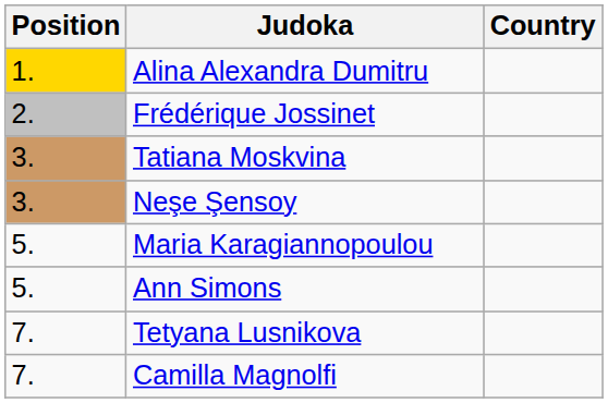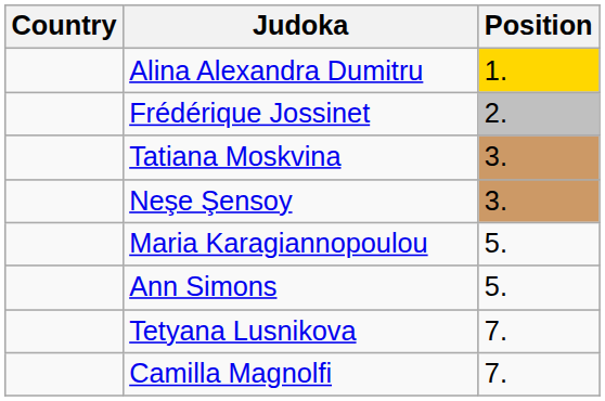 <table class=wikitable>
 <tr>
+<th width=10>Country</th>
+<th width=200>Judoka</th>
 <th width=10>Position</th>
-<th width=200>Judoka</th>
-<th width=10>Country</th>
 </tr>
 <tr>
+<td></td>
+<td><a href='#'>Alina Alexandra Dumitru</a></td>
 <td bgcolor=gold>1.</td>
-<td><a href='#'>Alina Alexandra Dumitru</a></td>
-<td></td>
 </tr>
 <tr>
+<td></td>
+<td><a href='#'>Frédérique Jossinet</a></td>
 <td bgcolor="silver">2.</td>
-<td><a href='#'>Frédérique Jossinet</a></td>
-<td></td>
 </tr>
 <tr>
+<td></td>
+<td><a href='#'>Tatiana Moskvina</a></td>
 <td bgcolor="CC9966">3.</td>
-<td><a href='#'>Tatiana Moskvina</a></td>
-<td></td>
 </tr>
 <tr>
+<td></td>
+<td><a href='#'>Neşe Şensoy</a></td>
 <td bgcolor="CC9966">3.</td>
-<td><a href='#'>Neşe Şensoy</a></td>
-<td></td>
 </tr>
 <tr>
+<td></td>
+<td><a href='#'>Maria Karagiannopoulou</a></td>
 <td>5.</td>
-<td><a href='#'>Maria Karagiannopoulou</a></td>
-<td></td>
 </tr>
 <tr>
+<td></td>
+<td><a href='#'>Ann Simons</a></td>
 <td>5.</td>
-<td><a href='#'>Ann Simons</a></td>
-<td></td>
 </tr>
 <tr>
+<td></td>
+<td><a href='#'>Tetyana Lusnikova</a></td>
 <td>7.</td>
-<td><a href='#'>Tetyana Lusnikova</a></td>
-<td></td>
 </tr>
 <tr>
+<td></td>
+<td><a href='#'>Camilla Magnolfi</a></td>
 <td>7.</td>
-<td><a href='#'>Camilla Magnolfi</a></td>
-<td></td>
 </tr>
 </table>
